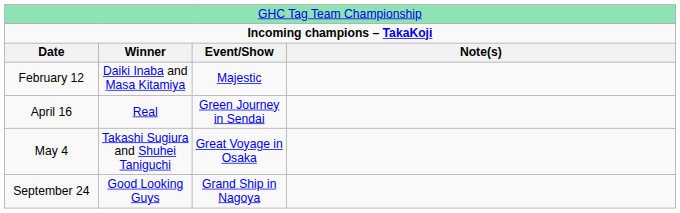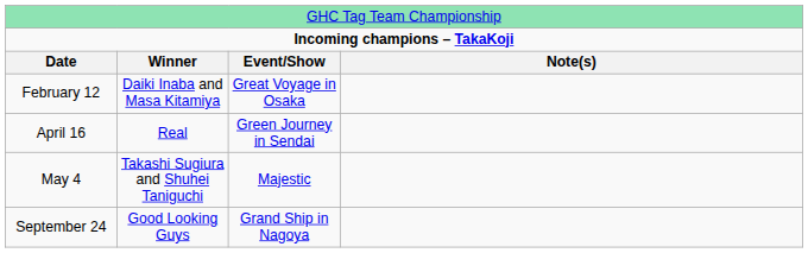 <table class="wikitable" style="text-align:center; width:100%;">
 <tr style="background:#8ee3b3;">
 <td colspan="5" style="text-align: center;"><a href='#'>GHC Tag Team Championship</a></td>
 </tr>
 <tr>
 <td colspan="5" style="text-align: center;"><strong>Incoming champions – <a href='#'>TakaKoji</a> </strong></td>
 </tr>
 <tr>
 <th width=14%>Date</th>
 <th width=14%>Winner</th>
 <th width=14%>Event/Show</th>
 <th width=58%>Note(s)</th>
 </tr>
 <tr>
 <td>February 12</td>
 <td><a href='#'>Daiki Inaba</a> and <a href='#'>Masa Kitamiya</a></td>
-<td><a href='#'>Majestic</a></td>
+<td><a href='#'>Great Voyage in Osaka</a></td>
 <td></td>
 </tr>
 <tr>
 <td>April 16</td>
 <td><a href='#'>Real</a><br></td>
 <td><a href='#'>Green Journey in Sendai</a></td>
 <td></td>
 </tr>
 <tr>
 <td>May 4</td>
 <td><a href='#'>Takashi Sugiura</a> and <a href='#'>Shuhei Taniguchi</a></td>
-<td><a href='#'>Great Voyage in Osaka</a></td>
+<td><a href='#'>Majestic</a></td>
 <td></td>
 </tr>
 <tr>
 <td>September 24</td>
 <td><a href='#'>Good Looking Guys</a><br></td>
 <td><a href='#'>Grand Ship in Nagoya</a></td>
 <td></td>
 </tr>
 </table>
